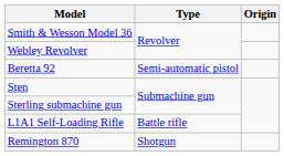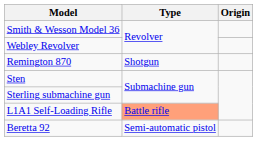 <table class="wikitable">
 <tr>
 <th>Model</th>
 <th>Type</th>
 <th>Origin</th>
 </tr>
 <tr>
 <td><a href='#'>Smith & Wesson Model 36</a></td>
 <td rowspan="2"><a href='#'>Revolver</a></td>
 <td></td>
 </tr>
 <tr>
 <td><a href='#'>Webley Revolver</a></td>
 <td></td>
 </tr>
 <tr>
-<td><a href='#'>Beretta 92</a></td>
-<td><a href='#'>Semi-automatic pistol</a></td>
+<td><a href='#'>Remington 870</a></td>
+<td><a href='#'>Shotgun</a></td>
 <td></td>
 </tr>
 <tr>
 <td><a href='#'>Sten</a></td>
 <td rowspan="2"><a href='#'>Submachine gun</a></td>
 <td rowspan="3"></td>
 </tr>
 <tr>
 <td><a href='#'>Sterling submachine gun</a></td>
 </tr>
 <tr>
 <td><a href='#'>L1A1 Self-Loading Rifle</a></td>
-<td><a href='#'>Battle rifle</a></td>
+<td style="background: lightsalmon;"><a href='#'>Battle rifle</a></td>
 </tr>
 <tr>
-<td><a href='#'>Remington 870</a></td>
-<td><a href='#'>Shotgun</a></td>
+<td><a href='#'>Beretta 92</a></td>
+<td><a href='#'>Semi-automatic pistol</a></td>
 <td></td>
 </tr>
 </table>
